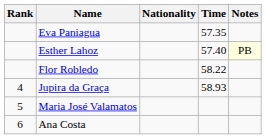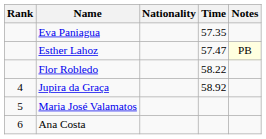 <table class="wikitable sortable" style="text-align:center;font-size:95%">
 <tr>
 <th>Rank</th>
 <th>Name</th>
 <th>Nationality</th>
 <th>Time</th>
 <th>Notes</th>
 </tr>
 <tr>
 <td></td>
 <td align=left><a href='#'>Eva Paniagua</a></td>
 <td align=left></td>
 <td>57.35</td>
 <td></td>
 </tr>
 <tr>
 <td></td>
 <td align=left><a href='#'>Esther Lahoz</a></td>
 <td align=left></td>
-<td>57.40</td>
+<td>57.47</td>
 <td style="background: lightyellow;">PB</td>
 </tr>
 <tr>
 <td></td>
 <td align=left><a href='#'>Flor Robledo</a></td>
 <td align=left></td>
 <td>58.22</td>
 <td></td>
 </tr>
 <tr>
 <td>4</td>
 <td align=left><a href='#'>Jupira da Graça</a></td>
 <td align=left></td>
-<td>58.93</td>
+<td>58.92</td>
 <td></td>
 </tr>
 <tr>
 <td>5</td>
 <td align=left><a href='#'>Maria José Valamatos</a></td>
 <td align=left></td>
 <td></td>
 <td></td>
 </tr>
 <tr>
 <td>6</td>
 <td align=left>Ana Costa</td>
 <td align=left></td>
 <td></td>
 <td></td>
 </tr>
 </table>
